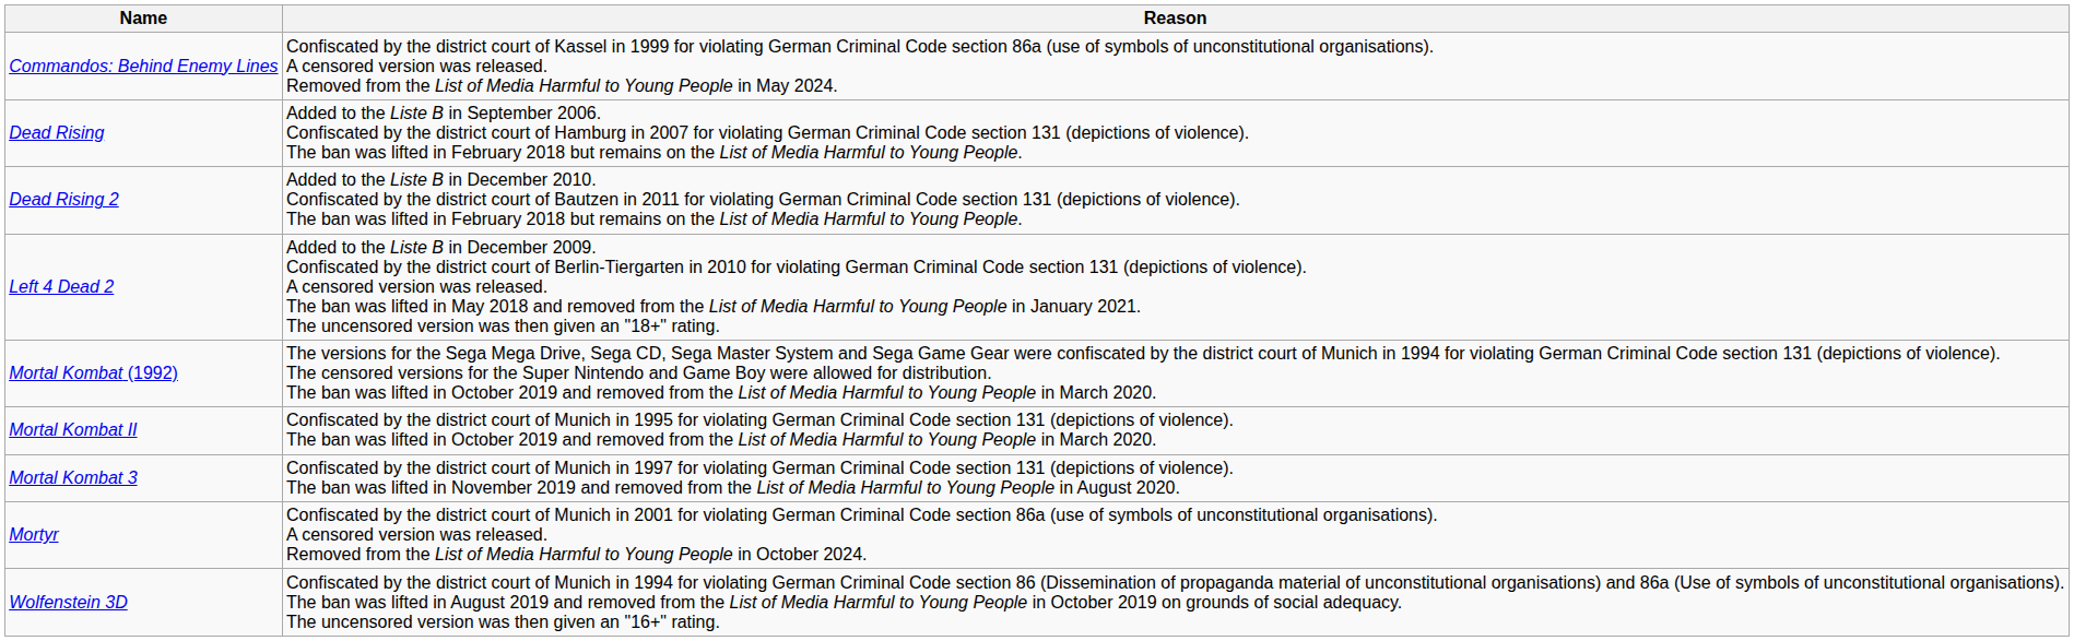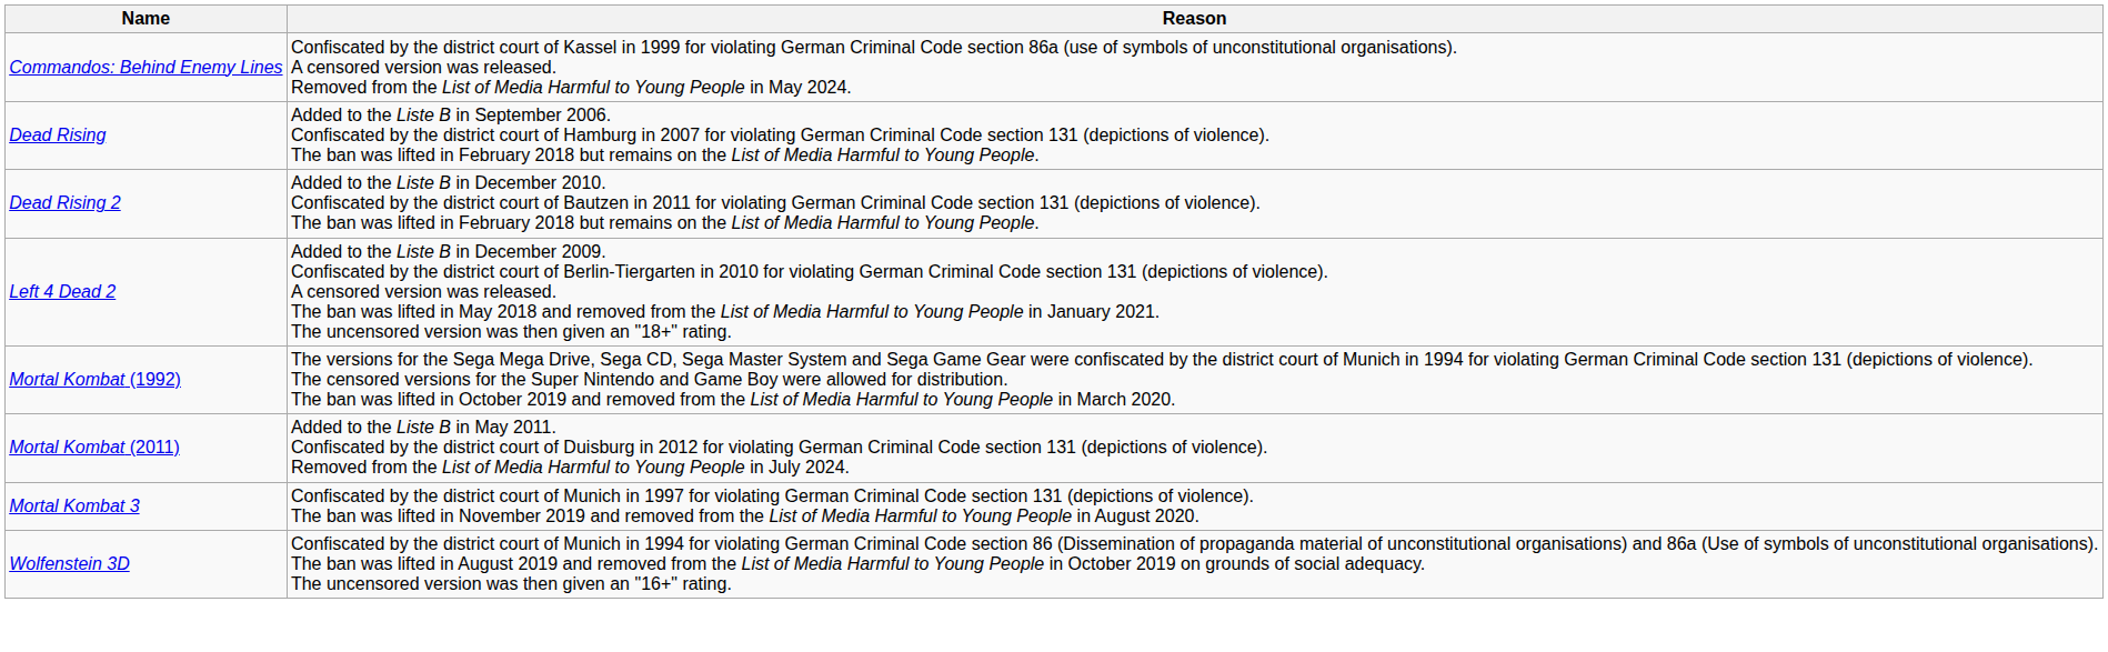 <table class="wikitable">
 <tr>
 <th>Name</th>
 <th>Reason</th>
 </tr>
 <tr>
 <td><em><a href='#'>Commandos: Behind Enemy Lines</a></em></td>
 <td>Confiscated by the district court of Kassel in 1999 for violating German Criminal Code section 86a (use of symbols of unconstitutional organisations).<br>A censored version was released.<br>Removed from the <em>List of Media Harmful to Young People</em> in May 2024.</td>
 </tr>
 <tr>
 <td><em><a href='#'>Dead Rising</a></em></td>
 <td>Added to the <em>Liste B</em> in September 2006.<br>Confiscated by the district court of Hamburg in 2007 for violating German Criminal Code section 131 (depictions of violence).<br>The ban was lifted in February 2018 but remains on the <em>List of Media Harmful to Young People</em>.</td>
 </tr>
 <tr>
 <td><em><a href='#'>Dead Rising 2</a></em></td>
 <td>Added to the <em>Liste B</em> in December 2010.<br>Confiscated by the district court of Bautzen in 2011 for violating German Criminal Code section 131 (depictions of violence).<br>The ban was lifted in February 2018 but remains on the <em>List of Media Harmful to Young People</em>.</td>
 </tr>
 <tr>
 <td><em><a href='#'>Left 4 Dead 2</a></em></td>
 <td>Added to the <em>Liste B</em> in December 2009.<br>Confiscated by the district court of Berlin-Tiergarten in 2010 for violating German Criminal Code section 131 (depictions of violence).<br>A censored version was released.<br>The ban was lifted in May 2018 and removed from the <em>List of Media Harmful to Young People</em> in January 2021.<br>The uncensored version was then given an "18+" rating.</td>
 </tr>
 <tr>
 <td><a href='#'><em>Mortal Kombat</em> (1992)</a></td>
 <td>The versions for the Sega Mega Drive, Sega CD, Sega Master System and Sega Game Gear were confiscated by the district court of Munich in 1994 for violating German Criminal Code section 131 (depictions of violence).<br>The censored versions for the Super Nintendo and Game Boy were allowed for distribution.<br>The ban was lifted in October 2019 and removed from the <em>List of Media Harmful to Young People</em> in March 2020.</td>
 </tr>
 <tr>
-<td><em><a href='#'>Mortal Kombat II</a></em></td>
-<td>Confiscated by the district court of Munich in 1995 for violating German Criminal Code section 131 (depictions of violence).<br>The ban was lifted in October 2019 and removed from the <em>List of Media Harmful to Young People</em> in March 2020.</td>
+<td><a href='#'><em>Mortal Kombat</em> (2011)</a></td>
+<td>Added to the <em>Liste B</em> in May 2011.<br>Confiscated by the district court of Duisburg in 2012 for violating German Criminal Code section 131 (depictions of violence).<br>Removed from the <em>List of Media Harmful to Young People</em> in July 2024.</td>
 </tr>
 <tr>
 <td><em><a href='#'>Mortal Kombat 3</a></em></td>
 <td>Confiscated by the district court of Munich in 1997 for violating German Criminal Code section 131 (depictions of violence).<br>The ban was lifted in November 2019 and removed from the <em>List of Media Harmful to Young People</em> in August 2020.</td>
 </tr>
 <tr>
-<td><em><a href='#'>Mortyr</a></em></td>
-<td>Confiscated by the district court of Munich in 2001 for violating German Criminal Code section 86a (use of symbols of unconstitutional organisations).<br>A censored version was released.<br>Removed from the <em>List of Media Harmful to Young People</em> in October 2024.</td>
-</tr>
-<tr>
 <td><em><a href='#'>Wolfenstein 3D</a></em></td>
 <td>Confiscated by the district court of Munich in 1994 for violating German Criminal Code section 86 (Dissemination of propaganda material of unconstitutional organisations) and 86a (Use of symbols of unconstitutional organisations).<br>The ban was lifted in August 2019 and removed from the <em>List of Media Harmful to Young People</em> in October 2019 on grounds of social adequacy.<br>The uncensored version was then given an "16+" rating.</td>
 </tr>
 </table>
